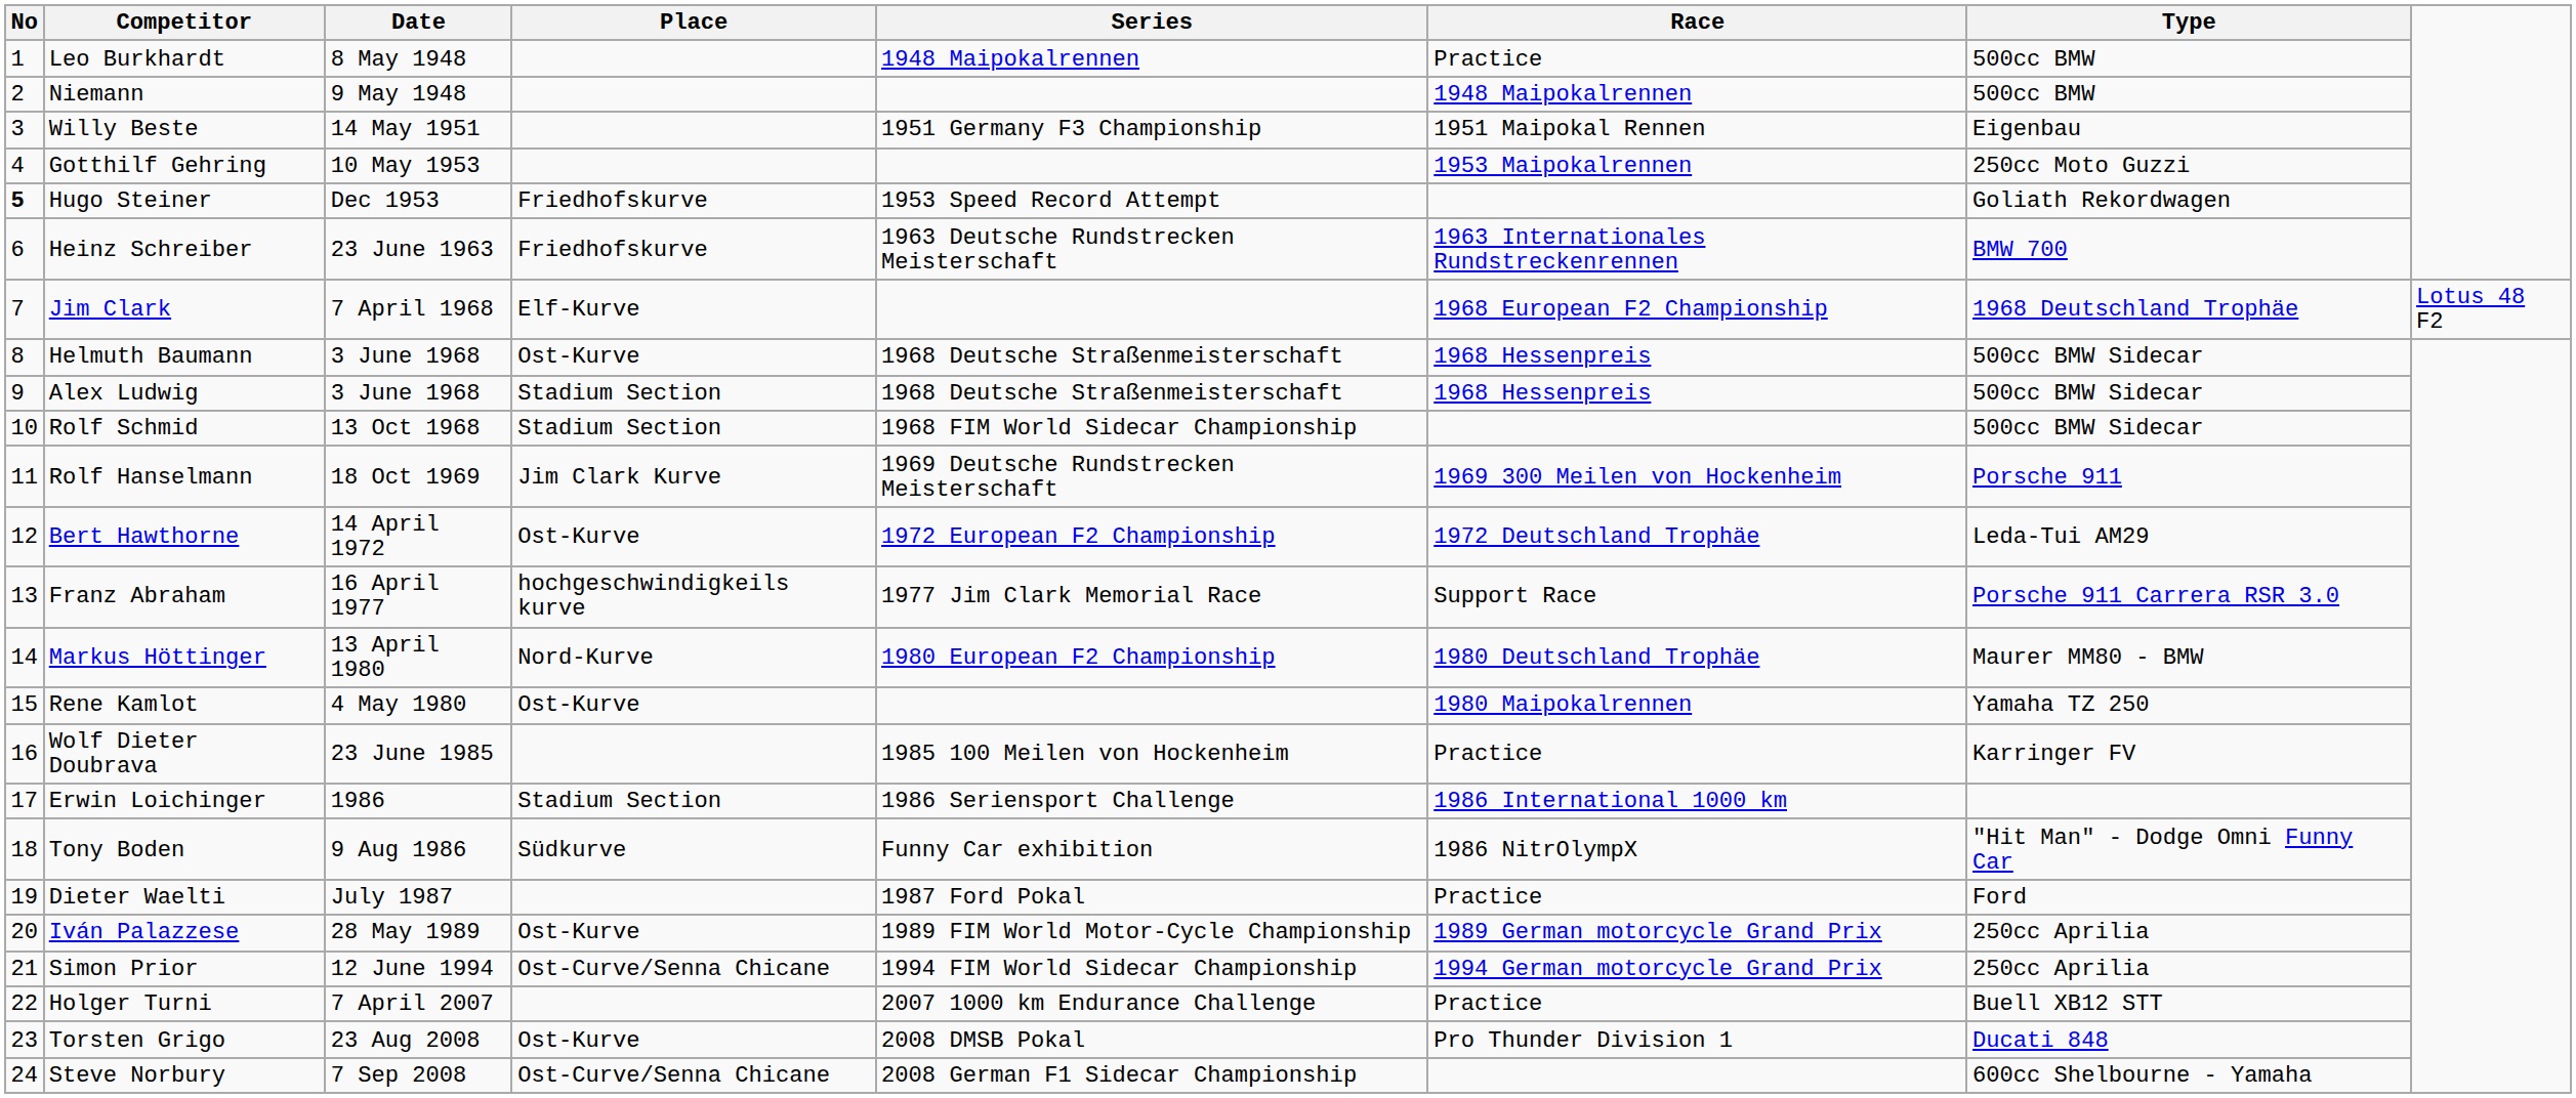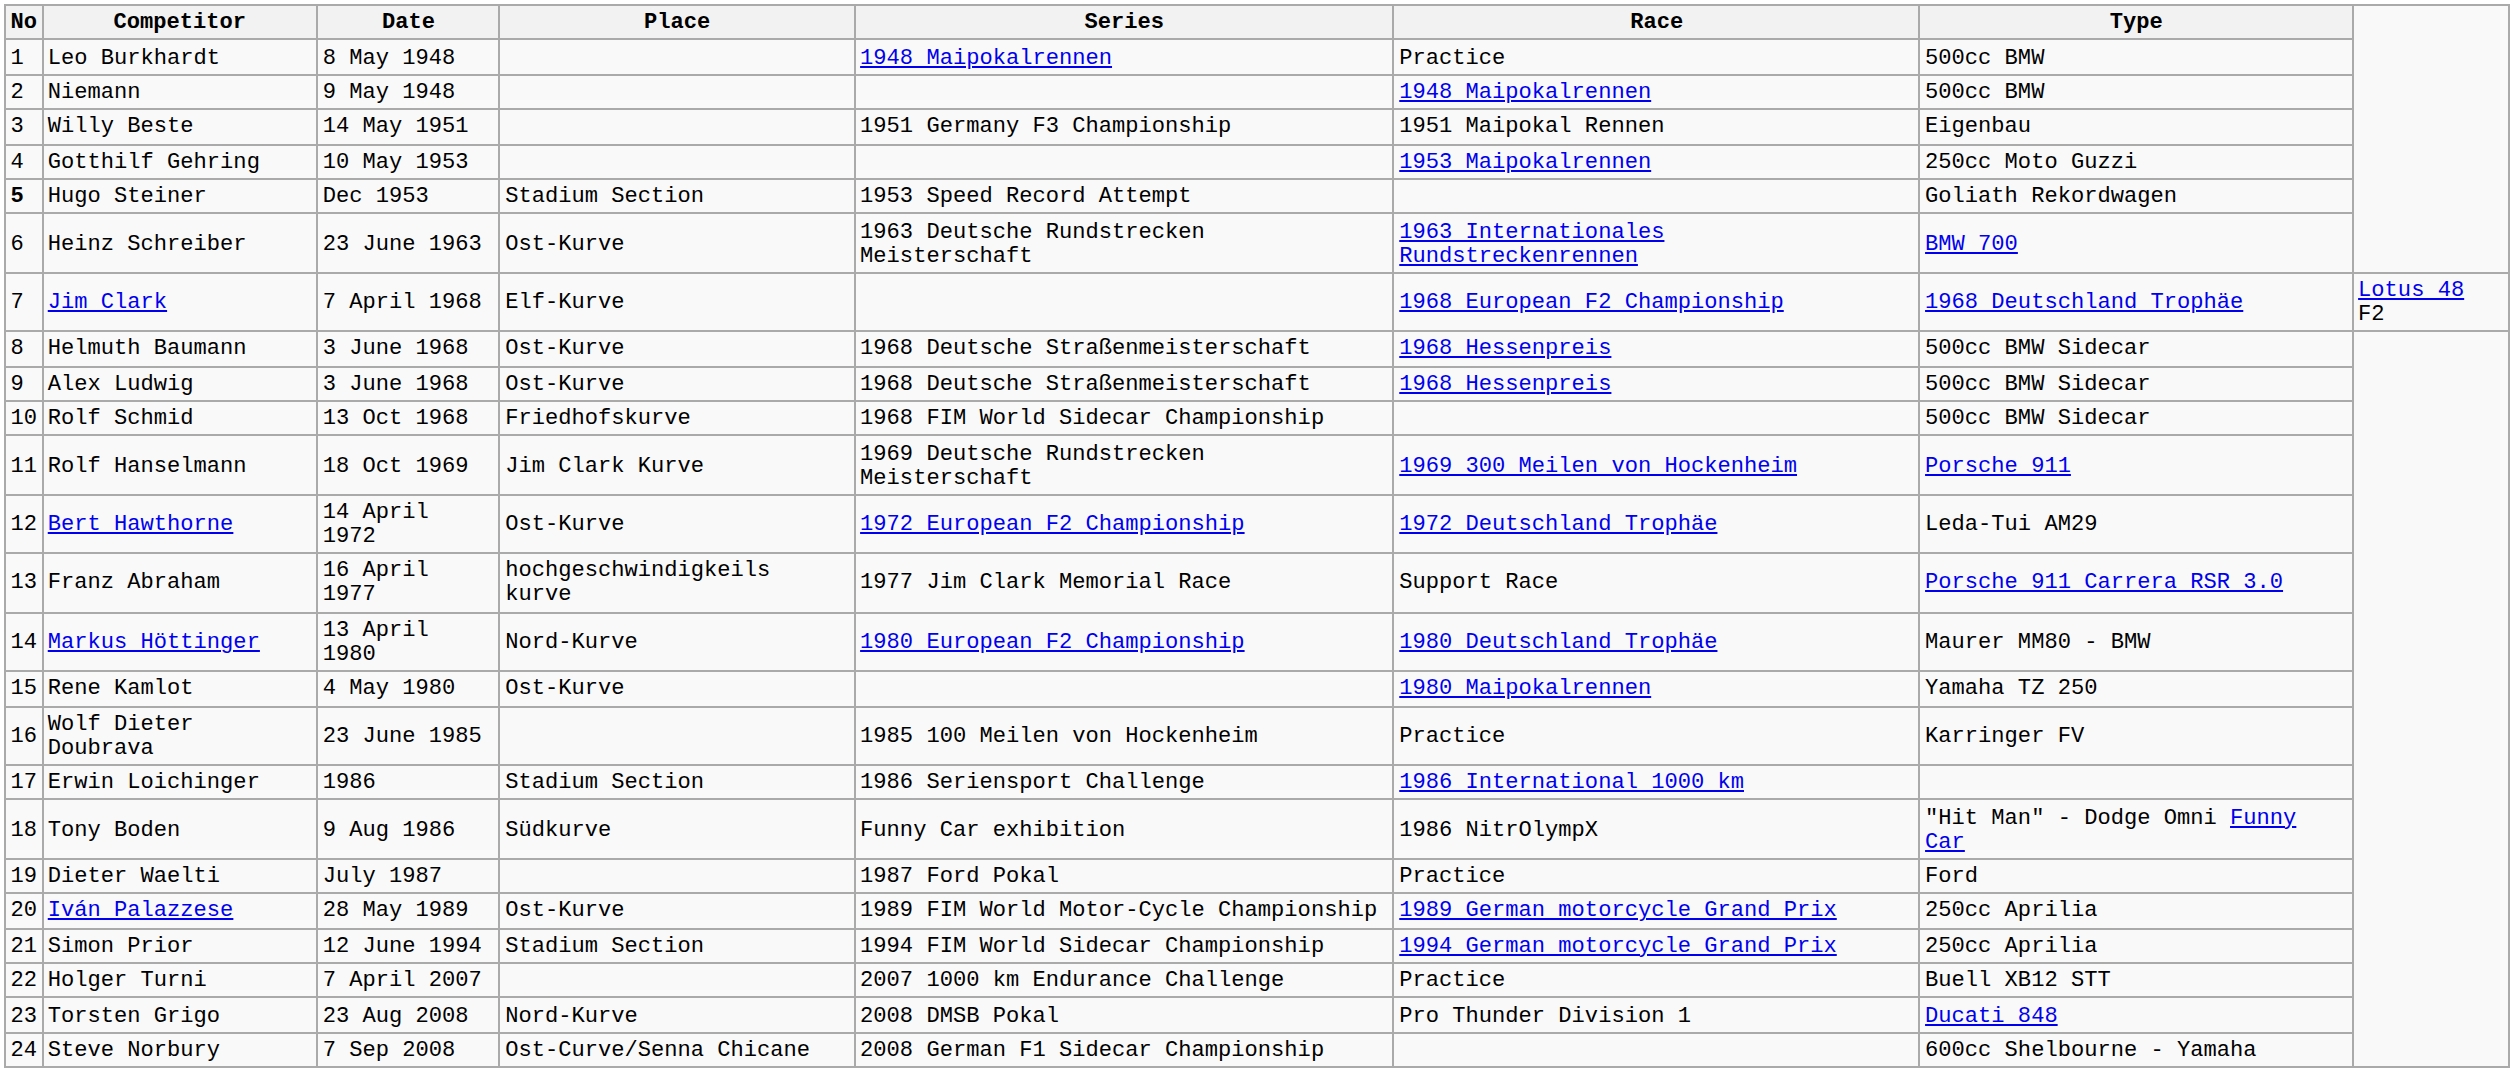 <table class="wikitable" style="font-size: 85%;">
 <tr>
 <th>No</th>
 <th>Competitor</th>
 <th>Date</th>
 <th>Place</th>
 <th>Series</th>
 <th>Race</th>
 <th>Type</th>
 </tr>
 <tr>
 <td>1</td>
 <td> Leo Burkhardt</td>
 <td>8 May 1948</td>
 <td></td>
 <td><a href='#'>1948 Maipokalrennen</a></td>
 <td>Practice</td>
 <td>500cc BMW</td>
 </tr>
 <tr>
 <td>2</td>
 <td> Niemann</td>
 <td>9 May 1948</td>
 <td></td>
 <td></td>
 <td><a href='#'>1948 Maipokalrennen</a></td>
 <td>500cc BMW</td>
 </tr>
 <tr>
 <td>3</td>
 <td> Willy Beste</td>
 <td>14 May 1951</td>
 <td></td>
 <td>1951 Germany F3 Championship</td>
 <td>1951 Maipokal Rennen</td>
 <td>Eigenbau</td>
 </tr>
 <tr>
 <td>4</td>
 <td> Gotthilf Gehring</td>
 <td>10 May 1953</td>
 <td></td>
 <td></td>
 <td><a href='#'>1953 Maipokalrennen</a></td>
 <td>250cc Moto Guzzi</td>
 </tr>
 <tr>
 <td><strong>5</strong></td>
 <td> Hugo Steiner</td>
 <td>Dec 1953</td>
-<td>Friedhofskurve</td>
+<td>Stadium Section</td>
 <td>1953 Speed Record Attempt</td>
 <td></td>
 <td>Goliath Rekordwagen</td>
 </tr>
 <tr>
 <td>6</td>
 <td> Heinz Schreiber</td>
 <td>23 June 1963</td>
-<td>Friedhofskurve</td>
+<td>Ost-Kurve</td>
 <td>1963 Deutsche Rundstrecken Meisterschaft</td>
 <td><a href='#'>1963 Internationales Rundstreckenrennen</a></td>
 <td><a href='#'>BMW 700</a></td>
 </tr>
 <tr>
 <td>7</td>
 <td> <a href='#'>Jim Clark</a></td>
 <td>7 April 1968</td>
 <td>Elf-Kurve</td>
 <td></td>
 <td><a href='#'>1968 European F2 Championship</a></td>
 <td><a href='#'>1968 Deutschland Trophäe</a></td>
 <td><a href='#'>Lotus 48</a> F2</td>
 </tr>
 <tr>
 <td>8</td>
 <td> Helmuth Baumann</td>
 <td>3 June 1968</td>
 <td>Ost-Kurve</td>
 <td>1968 Deutsche Straßenmeisterschaft</td>
 <td><a href='#'>1968 Hessenpreis</a></td>
 <td>500cc BMW Sidecar</td>
 </tr>
 <tr>
 <td>9</td>
 <td> Alex Ludwig</td>
 <td>3 June 1968</td>
-<td>Stadium Section</td>
+<td>Ost-Kurve</td>
 <td>1968 Deutsche Straßenmeisterschaft</td>
 <td><a href='#'>1968 Hessenpreis</a></td>
 <td>500cc BMW Sidecar</td>
 </tr>
 <tr>
 <td>10</td>
 <td> Rolf Schmid</td>
 <td>13 Oct 1968</td>
-<td>Stadium Section</td>
+<td>Friedhofskurve</td>
 <td>1968 FIM World Sidecar Championship</td>
 <td></td>
 <td>500cc BMW Sidecar</td>
 </tr>
 <tr>
 <td>11</td>
 <td> Rolf Hanselmann</td>
 <td>18 Oct 1969</td>
 <td>Jim Clark Kurve</td>
 <td>1969 Deutsche Rundstrecken Meisterschaft</td>
 <td><a href='#'>1969 300 Meilen von Hockenheim</a></td>
 <td><a href='#'>Porsche 911</a></td>
 </tr>
 <tr>
 <td>12</td>
 <td> <a href='#'>Bert Hawthorne</a></td>
 <td>14 April 1972</td>
 <td>Ost-Kurve</td>
 <td><a href='#'>1972 European F2 Championship</a></td>
 <td><a href='#'>1972 Deutschland Trophäe</a></td>
 <td>Leda-Tui AM29</td>
 </tr>
 <tr>
 <td>13</td>
 <td> Franz Abraham</td>
 <td>16 April 1977</td>
 <td>hochgeschwindigkeils kurve</td>
 <td>1977 Jim Clark Memorial Race</td>
 <td>Support Race</td>
 <td><a href='#'>Porsche 911 Carrera RSR 3.0</a></td>
 </tr>
 <tr>
 <td>14</td>
 <td> <a href='#'>Markus Höttinger</a></td>
 <td>13 April 1980</td>
 <td>Nord-Kurve</td>
 <td><a href='#'>1980 European F2 Championship</a></td>
 <td><a href='#'>1980 Deutschland Trophäe</a></td>
 <td>Maurer MM80 - BMW</td>
 </tr>
 <tr>
 <td>15</td>
 <td> Rene Kamlot</td>
 <td>4 May 1980</td>
 <td>Ost-Kurve</td>
 <td></td>
 <td><a href='#'>1980 Maipokalrennen</a></td>
 <td>Yamaha TZ 250</td>
 </tr>
 <tr>
 <td>16</td>
 <td> Wolf Dieter Doubrava</td>
 <td>23 June 1985</td>
 <td></td>
 <td>1985 100 Meilen von Hockenheim</td>
 <td>Practice</td>
 <td>Karringer FV</td>
 </tr>
 <tr>
 <td>17</td>
 <td> Erwin Loichinger</td>
 <td>1986</td>
 <td>Stadium Section</td>
 <td>1986 Seriensport Challenge</td>
 <td><a href='#'>1986 International 1000 km</a></td>
 <td></td>
 </tr>
 <tr>
 <td>18</td>
 <td> Tony Boden</td>
 <td>9 Aug 1986</td>
 <td>Südkurve</td>
 <td>Funny Car exhibition</td>
 <td>1986 NitrOlympX</td>
 <td>"Hit Man" - Dodge Omni <a href='#'>Funny Car</a></td>
 </tr>
 <tr>
 <td>19</td>
 <td> Dieter Waelti</td>
 <td>July 1987</td>
 <td></td>
 <td>1987 Ford Pokal</td>
 <td>Practice</td>
 <td>Ford</td>
 </tr>
 <tr>
 <td>20</td>
 <td> <a href='#'>Iván Palazzese</a></td>
 <td>28 May 1989</td>
 <td>Ost-Kurve</td>
 <td>1989 FIM World Motor-Cycle Championship</td>
 <td><a href='#'>1989 German motorcycle Grand Prix</a></td>
 <td>250cc Aprilia</td>
 </tr>
 <tr>
 <td>21</td>
 <td> Simon Prior</td>
 <td>12 June 1994</td>
-<td>Ost-Curve/Senna Chicane</td>
+<td>Stadium Section</td>
 <td>1994 FIM World Sidecar Championship</td>
 <td><a href='#'>1994 German motorcycle Grand Prix</a></td>
 <td>250cc Aprilia</td>
 </tr>
 <tr>
 <td>22</td>
 <td> Holger Turni</td>
 <td>7 April 2007</td>
 <td></td>
 <td>2007 1000 km Endurance Challenge</td>
 <td>Practice</td>
 <td>Buell XB12 STT</td>
 </tr>
 <tr>
 <td>23</td>
 <td> Torsten Grigo</td>
 <td>23 Aug 2008</td>
-<td>Ost-Kurve</td>
+<td>Nord-Kurve</td>
 <td>2008 DMSB Pokal</td>
 <td>Pro Thunder Division 1</td>
 <td><a href='#'>Ducati 848</a></td>
 </tr>
 <tr>
 <td>24</td>
 <td> Steve Norbury</td>
 <td>7 Sep 2008</td>
 <td>Ost-Curve/Senna Chicane</td>
 <td>2008 German F1 Sidecar Championship</td>
 <td></td>
 <td>600cc Shelbourne - Yamaha</td>
 </tr>
 </table>
